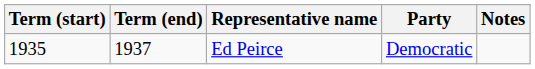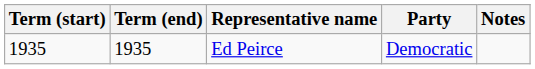 <table class="wikitable sortable">
 <tr>
 <th>Term (start)</th>
 <th>Term (end)</th>
 <th>Representative name</th>
 <th>Party</th>
 <th>Notes</th>
 </tr>
 <tr>
 <td>1935</td>
-<td>1937</td>
+<td>1935</td>
 <td><a href='#'>Ed Peirce</a></td>
 <td><a href='#'>Democratic</a></td>
 </tr>
 </table>
